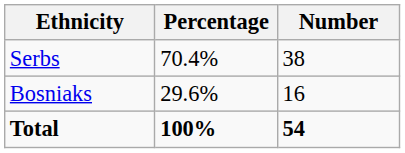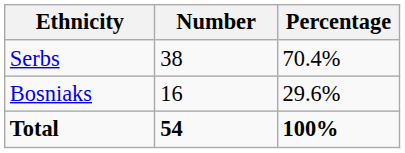 <table class="wikitable">
 <tr>
 <th width="100px">Ethnicity</th>
+<th width="80px">Number</th>
 <th width="80px">Percentage</th>
-<th width="80px">Number</th>
 </tr>
 <tr>
 <td><a href='#'>Serbs</a></td>
+<td>38</td>
 <td>70.4%</td>
-<td>38</td>
 </tr>
 <tr>
 <td><a href='#'>Bosniaks</a></td>
+<td>16</td>
 <td>29.6%</td>
-<td>16</td>
 </tr>
 <tr>
 <td><strong>Total</strong></td>
+<td><strong>54</strong></td>
 <td><strong>100%</strong></td>
-<td><strong>54</strong></td>
 </tr>
 </table>
